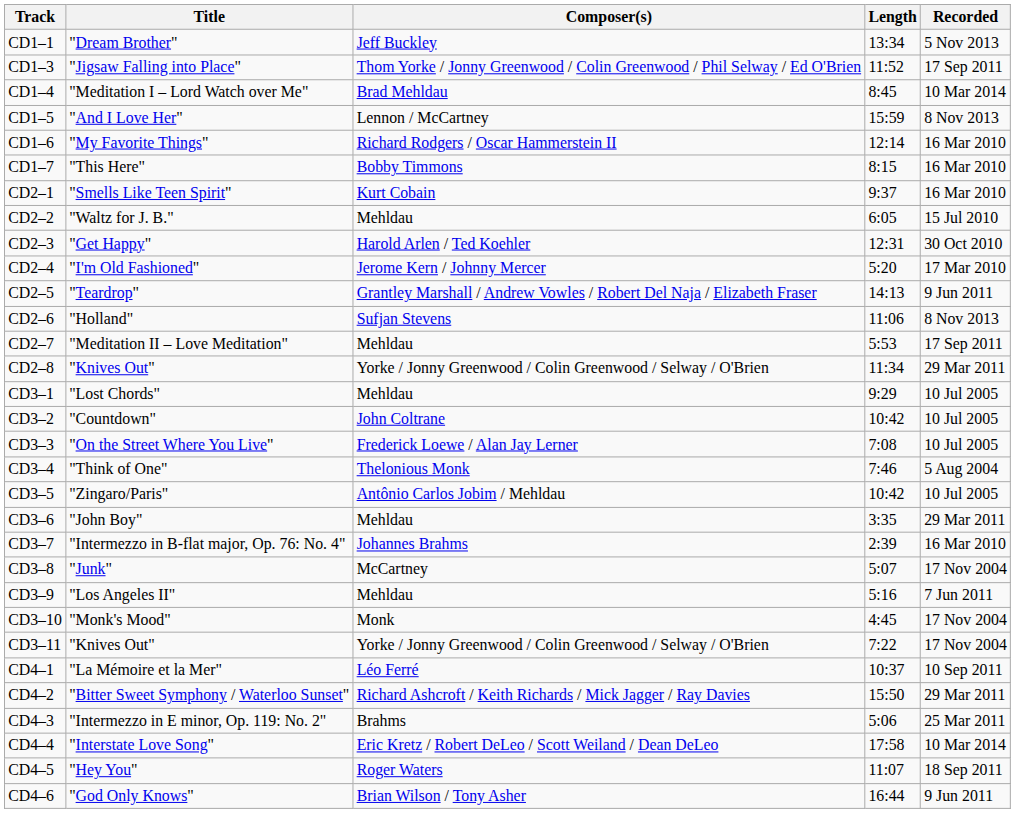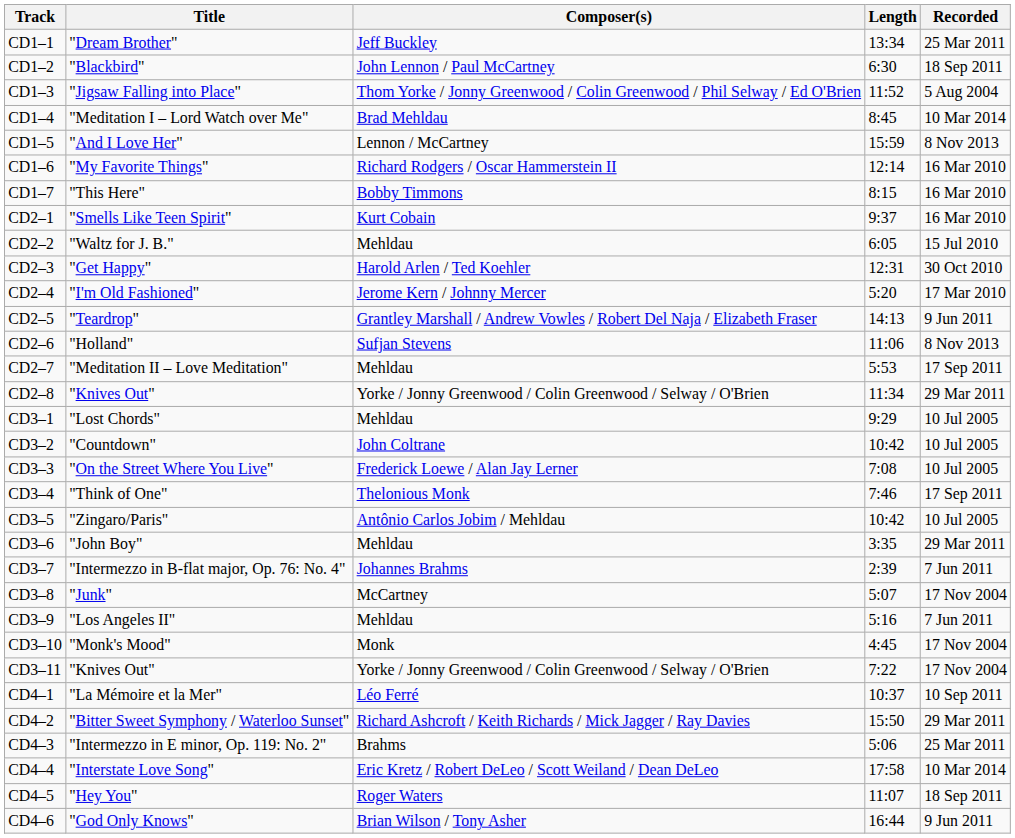 <table class="wikitable sortable">
 <tr>
 <th>Track</th>
 <th>Title</th>
 <th>Composer(s)</th>
 <th>Length</th>
 <th>Recorded</th>
 </tr>
 <tr>
 <td>CD1–1</td>
 <td>"<a href='#'>Dream Brother</a>"</td>
 <td><a href='#'>Jeff Buckley</a></td>
 <td>13:34</td>
-<td>5 Nov 2013</td>
+<td>25 Mar 2011</td>
+</tr>
+<tr>
+<td>CD1–2</td>
+<td>"<a href='#'>Blackbird</a>"</td>
+<td><a href='#'>John Lennon</a> / <a href='#'>Paul McCartney</a></td>
+<td>6:30</td>
+<td>18 Sep 2011</td>
 </tr>
 <tr>
 <td>CD1–3</td>
 <td>"<a href='#'>Jigsaw Falling into Place</a>"</td>
 <td><a href='#'>Thom Yorke</a> / <a href='#'>Jonny Greenwood</a> / <a href='#'>Colin Greenwood</a> / <a href='#'>Phil Selway</a> / <a href='#'>Ed O'Brien</a></td>
 <td>11:52</td>
-<td>17 Sep 2011</td>
+<td>5 Aug 2004</td>
 </tr>
 <tr>
 <td>CD1–4</td>
 <td>"Meditation I – Lord Watch over Me"</td>
 <td><a href='#'>Brad Mehldau</a></td>
 <td>8:45</td>
 <td>10 Mar 2014</td>
 </tr>
 <tr>
 <td>CD1–5</td>
 <td>"<a href='#'>And I Love Her</a>"</td>
 <td>Lennon / McCartney</td>
 <td>15:59</td>
 <td>8 Nov 2013</td>
 </tr>
 <tr>
 <td>CD1–6</td>
 <td>"<a href='#'>My Favorite Things</a>"</td>
 <td><a href='#'>Richard Rodgers</a> / <a href='#'>Oscar Hammerstein II</a></td>
 <td>12:14</td>
 <td>16 Mar 2010</td>
 </tr>
 <tr>
 <td>CD1–7</td>
 <td>"This Here"</td>
 <td><a href='#'>Bobby Timmons</a></td>
 <td>8:15</td>
 <td>16 Mar 2010</td>
 </tr>
 <tr>
 <td>CD2–1</td>
 <td>"<a href='#'>Smells Like Teen Spirit</a>"</td>
 <td><a href='#'>Kurt Cobain</a></td>
 <td>9:37</td>
 <td>16 Mar 2010</td>
 </tr>
 <tr>
 <td>CD2–2</td>
 <td>"Waltz for J. B."</td>
 <td>Mehldau</td>
 <td>6:05</td>
 <td>15 Jul 2010</td>
 </tr>
 <tr>
 <td>CD2–3</td>
 <td>"<a href='#'>Get Happy</a>"</td>
 <td><a href='#'>Harold Arlen</a> / <a href='#'>Ted Koehler</a></td>
 <td>12:31</td>
 <td>30 Oct 2010</td>
 </tr>
 <tr>
 <td>CD2–4</td>
 <td>"<a href='#'>I'm Old Fashioned</a>"</td>
 <td><a href='#'>Jerome Kern</a> / <a href='#'>Johnny Mercer</a></td>
 <td>5:20</td>
 <td>17 Mar 2010</td>
 </tr>
 <tr>
 <td>CD2–5</td>
 <td>"<a href='#'>Teardrop</a>"</td>
 <td><a href='#'>Grantley Marshall</a> / <a href='#'>Andrew Vowles</a> / <a href='#'>Robert Del Naja</a> / <a href='#'>Elizabeth Fraser</a></td>
 <td>14:13</td>
 <td>9 Jun 2011</td>
 </tr>
 <tr>
 <td>CD2–6</td>
 <td>"Holland"</td>
 <td><a href='#'>Sufjan Stevens</a></td>
 <td>11:06</td>
 <td>8 Nov 2013</td>
 </tr>
 <tr>
 <td>CD2–7</td>
 <td>"Meditation II – Love Meditation"</td>
 <td>Mehldau</td>
 <td>5:53</td>
 <td>17 Sep 2011</td>
 </tr>
 <tr>
 <td>CD2–8</td>
 <td>"<a href='#'>Knives Out</a>"</td>
 <td>Yorke / Jonny Greenwood / Colin Greenwood / Selway / O'Brien</td>
 <td>11:34</td>
 <td>29 Mar 2011</td>
 </tr>
 <tr>
 <td>CD3–1</td>
 <td>"Lost Chords"</td>
 <td>Mehldau</td>
 <td>9:29</td>
 <td>10 Jul 2005</td>
 </tr>
 <tr>
 <td>CD3–2</td>
 <td>"Countdown"</td>
 <td><a href='#'>John Coltrane</a></td>
 <td>10:42</td>
 <td>10 Jul 2005</td>
 </tr>
 <tr>
 <td>CD3–3</td>
 <td>"<a href='#'>On the Street Where You Live</a>"</td>
 <td><a href='#'>Frederick Loewe</a> / <a href='#'>Alan Jay Lerner</a></td>
 <td>7:08</td>
 <td>10 Jul 2005</td>
 </tr>
 <tr>
 <td>CD3–4</td>
 <td>"Think of One"</td>
 <td><a href='#'>Thelonious Monk</a></td>
 <td>7:46</td>
-<td>5 Aug 2004</td>
+<td>17 Sep 2011</td>
 </tr>
 <tr>
 <td>CD3–5</td>
 <td>"Zingaro/Paris"</td>
 <td><a href='#'>Antônio Carlos Jobim</a> / Mehldau</td>
 <td>10:42</td>
 <td>10 Jul 2005</td>
 </tr>
 <tr>
 <td>CD3–6</td>
 <td>"John Boy"</td>
 <td>Mehldau</td>
 <td>3:35</td>
 <td>29 Mar 2011</td>
 </tr>
 <tr>
 <td>CD3–7</td>
 <td>"Intermezzo in B-flat major, Op. 76: No. 4"</td>
 <td><a href='#'>Johannes Brahms</a></td>
 <td>2:39</td>
-<td>16 Mar 2010</td>
+<td>7 Jun 2011</td>
 </tr>
 <tr>
 <td>CD3–8</td>
 <td>"<a href='#'>Junk</a>"</td>
 <td>McCartney</td>
 <td>5:07</td>
 <td>17 Nov 2004</td>
 </tr>
 <tr>
 <td>CD3–9</td>
 <td>"Los Angeles II"</td>
 <td>Mehldau</td>
 <td>5:16</td>
 <td>7 Jun 2011</td>
 </tr>
 <tr>
 <td>CD3–10</td>
 <td>"Monk's Mood"</td>
 <td>Monk</td>
 <td>4:45</td>
 <td>17 Nov 2004</td>
 </tr>
 <tr>
 <td>CD3–11</td>
 <td>"Knives Out"</td>
 <td>Yorke / Jonny Greenwood / Colin Greenwood / Selway / O'Brien</td>
 <td>7:22</td>
 <td>17 Nov 2004</td>
 </tr>
 <tr>
 <td>CD4–1</td>
 <td>"La Mémoire et la Mer"</td>
 <td><a href='#'>Léo Ferré</a></td>
 <td>10:37</td>
 <td>10 Sep 2011</td>
 </tr>
 <tr>
 <td>CD4–2</td>
 <td>"<a href='#'>Bitter Sweet Symphony</a> / <a href='#'>Waterloo Sunset</a>"</td>
 <td><a href='#'>Richard Ashcroft</a> / <a href='#'>Keith Richards</a> / <a href='#'>Mick Jagger</a> / <a href='#'>Ray Davies</a></td>
 <td>15:50</td>
 <td>29 Mar 2011</td>
 </tr>
 <tr>
 <td>CD4–3</td>
 <td>"Intermezzo in E minor, Op. 119: No. 2"</td>
 <td>Brahms</td>
 <td>5:06</td>
 <td>25 Mar 2011</td>
 </tr>
 <tr>
 <td>CD4–4</td>
 <td>"<a href='#'>Interstate Love Song</a>"</td>
 <td><a href='#'>Eric Kretz</a> / <a href='#'>Robert DeLeo</a> / <a href='#'>Scott Weiland</a> / <a href='#'>Dean DeLeo</a></td>
 <td>17:58</td>
 <td>10 Mar 2014</td>
 </tr>
 <tr>
 <td>CD4–5</td>
 <td>"<a href='#'>Hey You</a>"</td>
 <td><a href='#'>Roger Waters</a></td>
 <td>11:07</td>
 <td>18 Sep 2011</td>
 </tr>
 <tr>
 <td>CD4–6</td>
 <td>"<a href='#'>God Only Knows</a>"</td>
 <td><a href='#'>Brian Wilson</a> / <a href='#'>Tony Asher</a></td>
 <td>16:44</td>
 <td>9 Jun 2011</td>
 </tr>
 </table>
